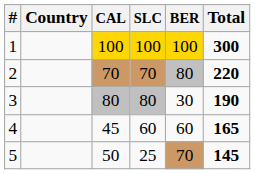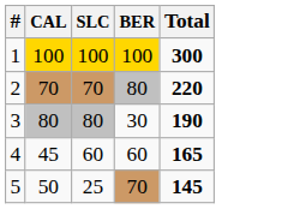 <table class="wikitable sortable" style="text-align:center;">
 <tr>
 <th>#</th>
-<th>Country</th>
 <th><small>CAL</small></th>
 <th><small>SLC</small></th>
 <th><small>BER</small></th>
 <th>Total</th>
 </tr>
 <tr>
 <td>1</td>
-<td align=left></td>
 <td bgcolor=gold>100</td>
 <td bgcolor=gold>100</td>
 <td bgcolor=gold>100</td>
 <td><strong>300</strong></td>
 </tr>
 <tr>
 <td>2</td>
-<td align=left></td>
 <td bgcolor=cc9966>70</td>
 <td bgcolor=cc9966>70</td>
 <td bgcolor=silver>80</td>
 <td><strong>220</strong></td>
 </tr>
 <tr>
 <td>3</td>
-<td align=left></td>
 <td bgcolor=silver>80</td>
 <td bgcolor=silver>80</td>
 <td>30</td>
 <td><strong>190</strong></td>
 </tr>
 <tr>
 <td>4</td>
-<td align=left></td>
 <td>45</td>
 <td>60</td>
 <td>60</td>
 <td><strong>165</strong></td>
 </tr>
 <tr>
 <td>5</td>
-<td align=left></td>
 <td>50</td>
 <td>25</td>
 <td bgcolor=cc9966>70</td>
 <td><strong>145</strong></td>
 </tr>
 </table>
